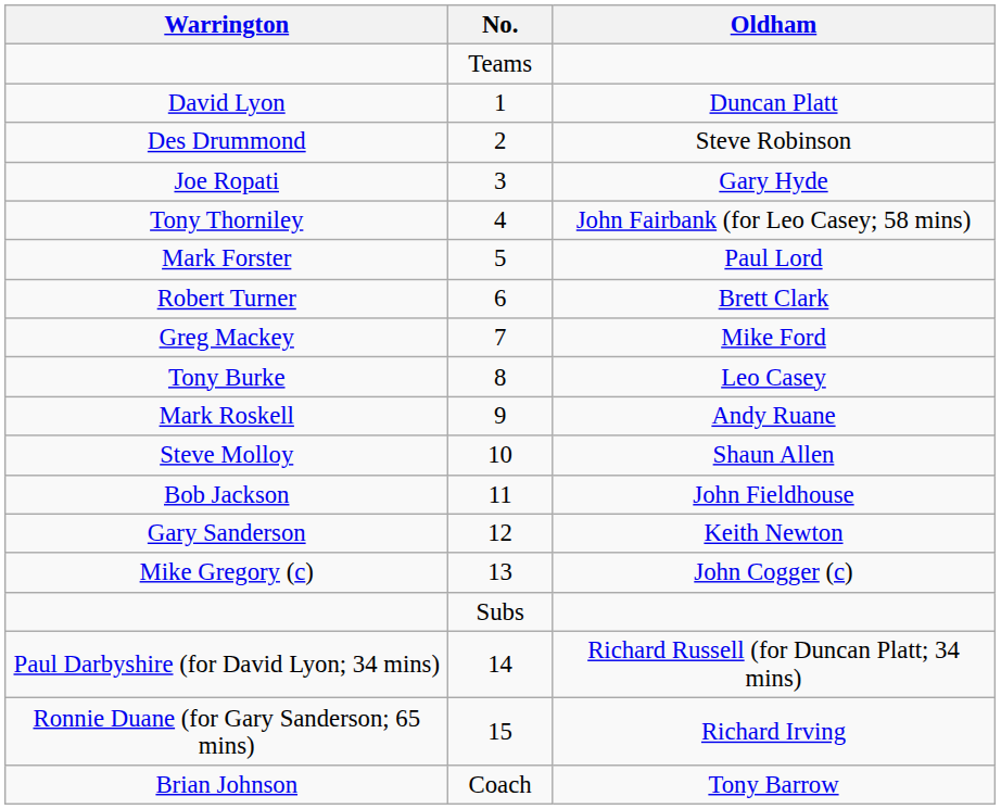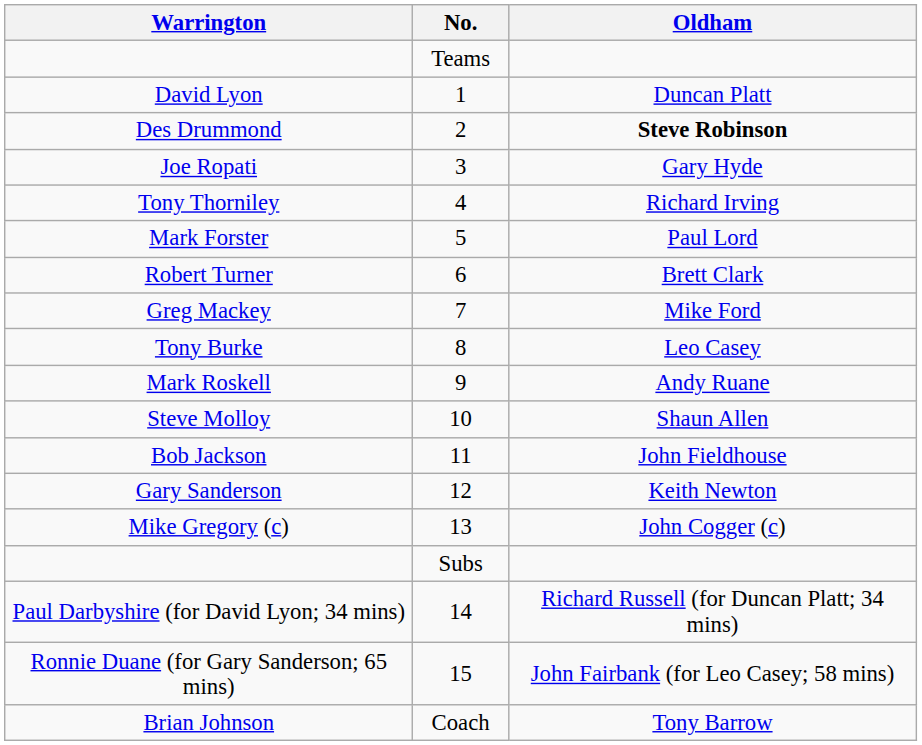 <table class="wikitable" style="text-align:center;">
 <tr>
 <th width=280 abbr=winner><a href='#'>Warrington</a></th>
 <th width=60 abbr="Number">No.</th>
 <th width=280 abbr=runner-up><a href='#'>Oldham</a></th>
 </tr>
 <tr>
 <td></td>
 <td>Teams</td>
 <td></td>
 </tr>
 <tr>
 <td><a href='#'>David Lyon</a></td>
 <td>1</td>
 <td><a href='#'>Duncan Platt</a></td>
 </tr>
 <tr>
 <td><a href='#'>Des Drummond</a></td>
 <td>2</td>
-<td>Steve Robinson</td>
+<td><strong>Steve Robinson</strong></td>
 </tr>
 <tr>
 <td><a href='#'>Joe Ropati</a></td>
 <td>3</td>
 <td><a href='#'>Gary Hyde</a></td>
 </tr>
 <tr>
 <td><a href='#'>Tony Thorniley</a></td>
 <td>4</td>
-<td><a href='#'>John Fairbank</a> (for Leo Casey; 58 mins)</td>
+<td><a href='#'>Richard Irving</a></td>
 </tr>
 <tr>
 <td><a href='#'>Mark Forster</a></td>
 <td>5</td>
 <td><a href='#'>Paul Lord</a></td>
 </tr>
 <tr>
 <td><a href='#'>Robert Turner</a></td>
 <td>6</td>
 <td><a href='#'>Brett Clark</a></td>
 </tr>
 <tr>
 <td><a href='#'>Greg Mackey</a></td>
 <td>7</td>
 <td><a href='#'>Mike Ford</a></td>
 </tr>
 <tr>
 <td><a href='#'>Tony Burke</a></td>
 <td>8</td>
 <td><a href='#'>Leo Casey</a></td>
 </tr>
 <tr>
 <td><a href='#'>Mark Roskell</a></td>
 <td>9</td>
 <td><a href='#'>Andy Ruane</a></td>
 </tr>
 <tr>
 <td><a href='#'>Steve Molloy</a></td>
 <td>10</td>
 <td><a href='#'>Shaun Allen</a></td>
 </tr>
 <tr>
 <td><a href='#'>Bob Jackson</a></td>
 <td>11</td>
 <td><a href='#'>John Fieldhouse</a></td>
 </tr>
 <tr>
 <td><a href='#'>Gary Sanderson</a></td>
 <td>12</td>
 <td><a href='#'>Keith Newton</a></td>
 </tr>
 <tr>
 <td><a href='#'>Mike Gregory</a> (<a href='#'>c</a>)</td>
 <td>13</td>
 <td><a href='#'>John Cogger</a> (<a href='#'>c</a>)</td>
 </tr>
 <tr>
 <td></td>
 <td>Subs</td>
 <td></td>
 </tr>
 <tr>
 <td><a href='#'>Paul Darbyshire</a> (for David Lyon; 34 mins)</td>
 <td>14</td>
 <td><a href='#'>Richard Russell</a> (for Duncan Platt; 34 mins)</td>
 </tr>
 <tr>
 <td><a href='#'>Ronnie Duane</a> (for Gary Sanderson; 65 mins)</td>
 <td>15</td>
-<td><a href='#'>Richard Irving</a></td>
+<td><a href='#'>John Fairbank</a> (for Leo Casey; 58 mins)</td>
 </tr>
 <tr>
 <td><a href='#'>Brian Johnson</a></td>
 <td>Coach</td>
 <td><a href='#'>Tony Barrow</a></td>
 </tr>
 </table>
